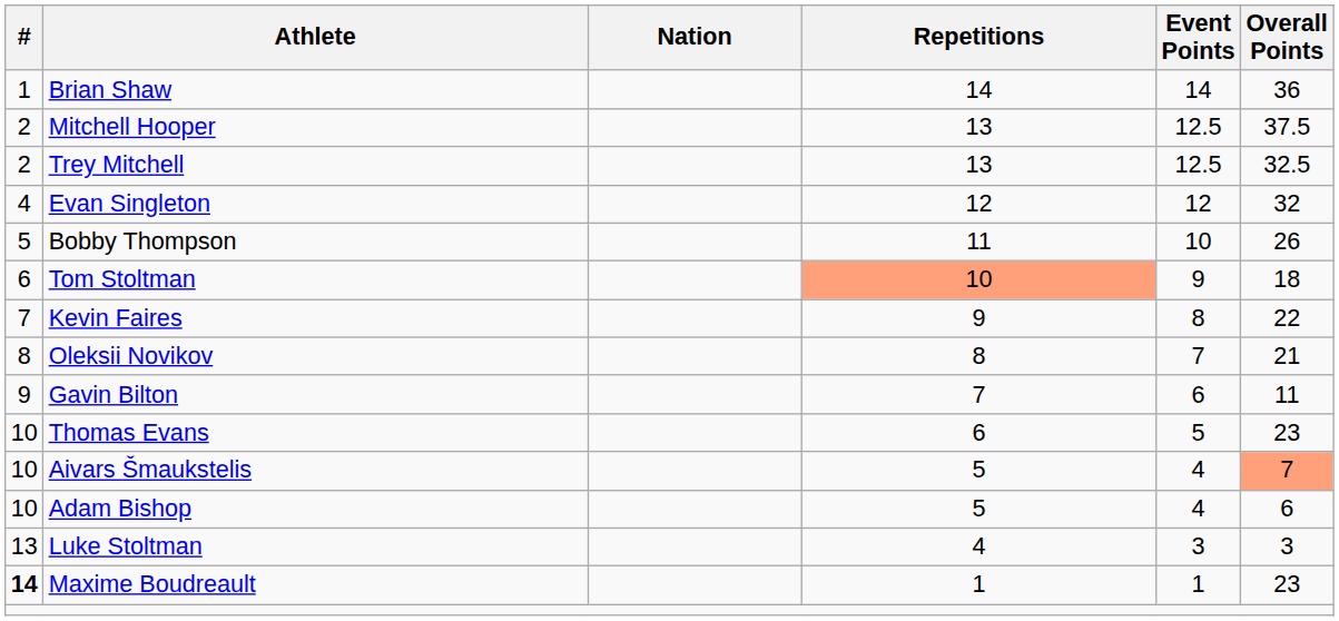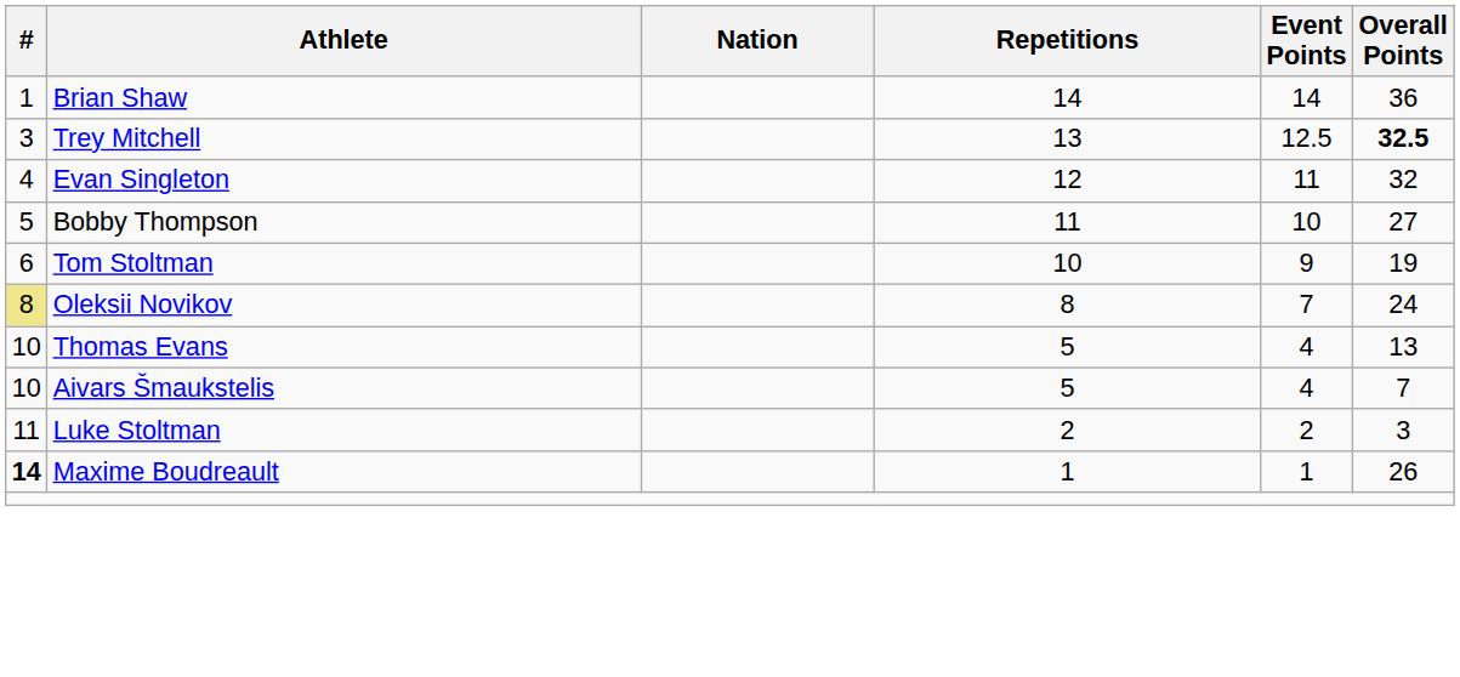 <table class="wikitable sortable" style="text-align:center;width: 70%;">
 <tr>
 <th scope="col" style="width: 10px;">#</th>
 <th scope="col">Athlete</th>
 <th scope="col">Nation</th>
 <th scope="col">Repetitions</th>
 <th scope="col" style="width: 10px;">Event Points</th>
 <th scope="col" style="width: 10px;">Overall Points</th>
 </tr>
 <tr>
 <td>1</td>
 <td align=left><a href='#'>Brian Shaw</a></td>
 <td align=left></td>
 <td>14</td>
 <td>14</td>
 <td>36</td>
 </tr>
 <tr>
-<td>2</td>
-<td align=left><a href='#'>Mitchell Hooper</a></td>
-<td align=left></td>
-<td>13</td>
-<td>12.5</td>
-<td>37.5</td>
-</tr>
-<tr>
-<td>2</td>
+<td>3</td>
 <td align=left><a href='#'>Trey Mitchell</a></td>
 <td align=left></td>
 <td>13</td>
 <td>12.5</td>
-<td>32.5</td>
+<td><strong>32.5</strong></td>
 </tr>
 <tr>
 <td>4</td>
 <td align=left><a href='#'>Evan Singleton</a></td>
 <td align=left></td>
 <td>12</td>
-<td>12</td>
+<td>11</td>
 <td>32</td>
 </tr>
 <tr>
 <td>5</td>
 <td align=left>Bobby Thompson</td>
 <td align=left></td>
 <td>11</td>
 <td>10</td>
-<td>26</td>
+<td>27</td>
 </tr>
 <tr>
 <td>6</td>
 <td align=left><a href='#'>Tom Stoltman</a></td>
 <td align=left></td>
-<td style="background: lightsalmon;">10</td>
+<td>10</td>
 <td>9</td>
-<td>18</td>
+<td>19</td>
 </tr>
 <tr>
-<td>7</td>
-<td align=left><a href='#'>Kevin Faires</a></td>
-<td align=left></td>
-<td>9</td>
-<td>8</td>
-<td>22</td>
-</tr>
-<tr>
-<td>8</td>
+<td style="background: khaki;">8</td>
 <td align=left><a href='#'>Oleksii Novikov</a></td>
 <td align=left></td>
 <td>8</td>
 <td>7</td>
-<td>21</td>
-</tr>
-<tr>
-<td>9</td>
-<td align=left><a href='#'>Gavin Bilton</a></td>
-<td align=left></td>
-<td>7</td>
-<td>6</td>
-<td>11</td>
+<td>24</td>
 </tr>
 <tr>
 <td>10</td>
 <td align=left><a href='#'>Thomas Evans</a></td>
 <td align=left></td>
-<td>6</td>
 <td>5</td>
-<td>23</td>
+<td>4</td>
+<td>13</td>
 </tr>
 <tr>
 <td>10</td>
 <td align=left><a href='#'>Aivars Šmaukstelis</a></td>
 <td align=left></td>
 <td>5</td>
 <td>4</td>
-<td style="background: lightsalmon;">7</td>
+<td>7</td>
 </tr>
 <tr>
-<td>10</td>
-<td align=left><a href='#'>Adam Bishop</a></td>
-<td align=left></td>
-<td>5</td>
-<td>4</td>
-<td>6</td>
-</tr>
-<tr>
-<td>13</td>
+<td>11</td>
 <td align=left><a href='#'>Luke Stoltman</a></td>
 <td align=left></td>
-<td>4</td>
-<td>3</td>
+<td>2</td>
+<td>2</td>
 <td>3</td>
 </tr>
 <tr>
 <td><strong>14</strong></td>
 <td align=left><a href='#'>Maxime Boudreault</a></td>
 <td align=left></td>
 <td>1</td>
 <td>1</td>
-<td>23</td>
+<td>26</td>
 </tr>
 <tr class="sortbottom">
 <td colspan="6"></td>
 </tr>
 </table>
